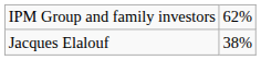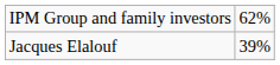 <table class="wikitable">
 <tr>
 <td>IPM Group and family investors</td>
 <td>62%</td>
 </tr>
 <tr>
 <td>Jacques Elalouf</td>
-<td>38%</td>
+<td>39%</td>
 </tr>
 </table>
